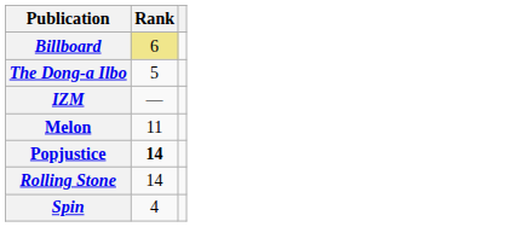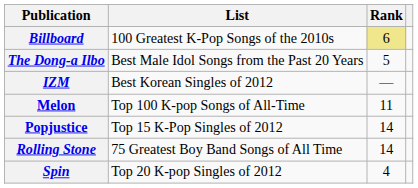 <table class="wikitable sortable plainrowheaders">
 <tr>
 <th scope="col">Publication</th>
+<th scope="col" class="unsortable">List</th>
 <th scope="col">Rank</th>
 <th scope="col" class="unsortable"></th>
 </tr>
 <tr>
 <th scope="row"><em><a href='#'>Billboard</a></em></th>
+<td>100 Greatest K-Pop Songs of the 2010s</td>
 <td align="center" style="background: khaki;">6</td>
 <td align="center"></td>
 </tr>
 <tr>
 <th scope="row" data-sort-value="Dong-a Ilbo"><em><a href='#'>The Dong-a Ilbo</a></em></th>
+<td>Best Male Idol Songs from the Past 20 Years</td>
 <td align="center">5</td>
 <td align="center"></td>
 </tr>
 <tr>
 <th scope="row"><em><a href='#'>IZM</a></em></th>
+<td>Best Korean Singles of 2012</td>
 <td align="center">—</td>
 <td align="center"></td>
 </tr>
 <tr>
 <th scope="row"><a href='#'>Melon</a></th>
+<td>Top 100 K-pop Songs of All-Time</td>
 <td align="center">11</td>
 <td align="center"></td>
 </tr>
 <tr>
 <th scope="row"><a href='#'>Popjustice</a></th>
-<td align="center"><strong>14</strong></td>
+<td>Top 15 K‑Pop Singles of 2012</td>
+<td align="center">14</td>
 <td align="center"></td>
 </tr>
 <tr>
 <th scope="row"><em><a href='#'>Rolling Stone</a></em></th>
+<td>75 Greatest Boy Band Songs of All Time</td>
 <td align="center">14</td>
 <td align="center"></td>
 </tr>
 <tr>
 <th scope="row"><em><a href='#'>Spin</a></em></th>
+<td>Top 20 K-pop Singles of 2012</td>
 <td align="center">4</td>
 <td align="center"></td>
 </tr>
 </table>
